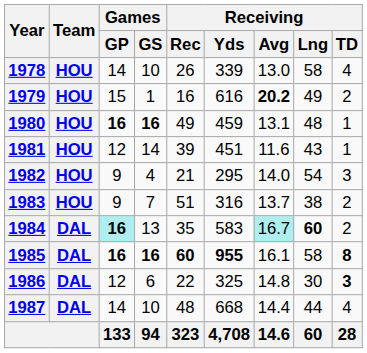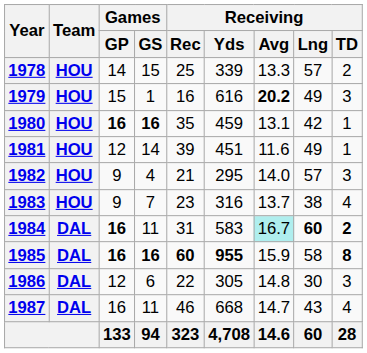 <table class="wikitable" style="text-align:center">
 <tr>
 <th rowspan="2">Year</th>
 <th rowspan="2">Team</th>
 <th colspan="2">Games</th>
 <th colspan="5">Receiving</th>
 </tr>
 <tr>
 <th>GP</th>
 <th>GS</th>
 <th>Rec</th>
 <th>Yds</th>
 <th>Avg</th>
 <th>Lng</th>
 <th>TD</th>
 </tr>
 <tr>
 <th><a href='#'>1978</a></th>
 <th><a href='#'>HOU</a></th>
 <td>14</td>
-<td>10</td>
-<td>26</td>
+<td>15</td>
+<td>25</td>
 <td>339</td>
-<td>13.0</td>
-<td>58</td>
-<td>4</td>
+<td>13.3</td>
+<td>57</td>
+<td>2</td>
 </tr>
 <tr>
 <th><a href='#'>1979</a></th>
 <th><a href='#'>HOU</a></th>
 <td>15</td>
 <td>1</td>
 <td>16</td>
 <td>616</td>
 <td><strong>20.2</strong></td>
 <td>49</td>
-<td>2</td>
+<td>3</td>
 </tr>
 <tr>
 <th><a href='#'>1980</a></th>
 <th><a href='#'>HOU</a></th>
 <td><strong>16</strong></td>
 <td><strong>16</strong></td>
-<td>49</td>
+<td>35</td>
 <td>459</td>
 <td>13.1</td>
-<td>48</td>
+<td>42</td>
 <td>1</td>
 </tr>
 <tr>
 <th><a href='#'>1981</a></th>
 <th><a href='#'>HOU</a></th>
 <td>12</td>
 <td>14</td>
 <td>39</td>
 <td>451</td>
 <td>11.6</td>
-<td>43</td>
+<td>49</td>
 <td>1</td>
 </tr>
 <tr>
 <th><a href='#'>1982</a></th>
 <th><a href='#'>HOU</a></th>
 <td>9</td>
 <td>4</td>
 <td>21</td>
 <td>295</td>
 <td>14.0</td>
-<td>54</td>
+<td>57</td>
 <td>3</td>
 </tr>
 <tr>
 <th><a href='#'>1983</a></th>
 <th><a href='#'>HOU</a></th>
 <td>9</td>
 <td>7</td>
-<td>51</td>
+<td>23</td>
 <td>316</td>
 <td>13.7</td>
 <td>38</td>
-<td>2</td>
+<td>4</td>
 </tr>
 <tr>
 <th><a href='#'>1984</a></th>
 <th><a href='#'>DAL</a></th>
-<td style="background: paleturquoise;"><strong>16</strong></td>
-<td>13</td>
-<td>35</td>
+<td><strong>16</strong></td>
+<td>11</td>
+<td>31</td>
 <td>583</td>
 <td style="background: paleturquoise;">16.7</td>
 <td><strong>60</strong></td>
-<td>2</td>
+<td><strong>2</strong></td>
 </tr>
 <tr>
 <th><a href='#'>1985</a></th>
 <th><a href='#'>DAL</a></th>
 <td><strong>16</strong></td>
 <td><strong>16</strong></td>
 <td><strong>60</strong></td>
 <td><strong>955</strong></td>
-<td>16.1</td>
+<td>15.9</td>
 <td>58</td>
 <td><strong>8</strong></td>
 </tr>
 <tr>
 <th><a href='#'>1986</a></th>
 <th><a href='#'>DAL</a></th>
 <td>12</td>
 <td>6</td>
 <td>22</td>
-<td>325</td>
+<td>305</td>
 <td>14.8</td>
 <td>30</td>
-<td><strong>3</strong></td>
+<td>3</td>
 </tr>
 <tr>
 <th><a href='#'>1987</a></th>
 <th><a href='#'>DAL</a></th>
-<td>14</td>
-<td>10</td>
-<td>48</td>
+<td>16</td>
+<td>11</td>
+<td>46</td>
 <td>668</td>
-<td>14.4</td>
-<td>44</td>
+<td>14.7</td>
+<td>43</td>
 <td>4</td>
 </tr>
 <tr>
 <th colspan="2"></th>
 <th>133</th>
 <th>94</th>
 <th>323</th>
 <th>4,708</th>
 <th>14.6</th>
 <th>60</th>
 <th>28</th>
 </tr>
 </table>
